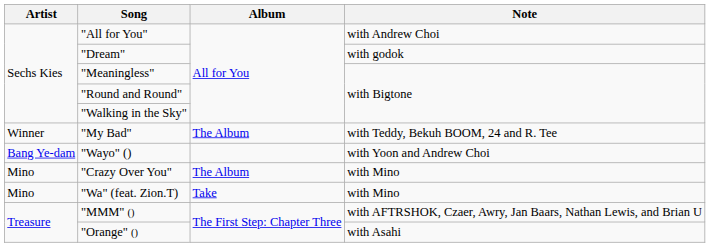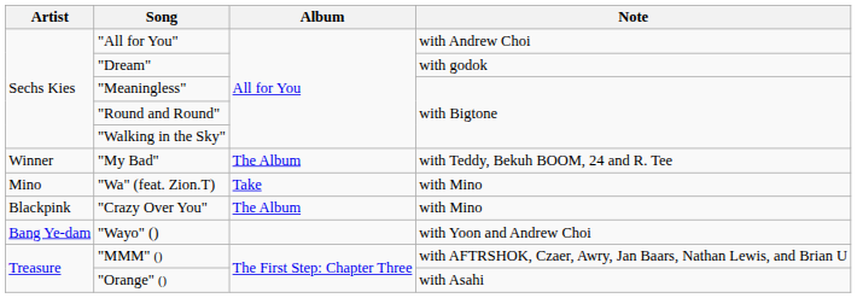 <table class="wikitable sortable">
 <tr>
 <th>Artist</th>
 <th>Song</th>
 <th>Album</th>
 <th>Note</th>
 </tr>
 <tr>
 <td rowspan=5>Sechs Kies</td>
 <td>"All for You"</td>
 <td rowspan=5><a href='#'>All for You</a></td>
 <td>with Andrew Choi</td>
 </tr>
 <tr>
 <td>"Dream"</td>
 <td>with godok</td>
 </tr>
 <tr>
 <td>"Meaningless"</td>
 <td rowspan=3>with Bigtone</td>
 </tr>
 <tr>
 <td>"Round and Round"</td>
 </tr>
 <tr>
 <td>"Walking in the Sky"</td>
 </tr>
 <tr>
 <td>Winner</td>
 <td>"My Bad"</td>
 <td><a href='#'>The Album</a></td>
 <td>with Teddy, Bekuh BOOM, 24 and R. Tee</td>
 </tr>
 <tr>
-<td><a href='#'>Bang Ye-dam</a></td>
-<td>"Wayo" ()</td>
-<td></td>
-<td>with Yoon and Andrew Choi</td>
+<td>Mino</td>
+<td>"Wa" (feat. Zion.T)</td>
+<td><a href='#'>Take</a></td>
+<td>with Mino</td>
 </tr>
 <tr>
-<td>Mino</td>
+<td>Blackpink</td>
 <td>"Crazy Over You"</td>
 <td><a href='#'>The Album</a></td>
 <td>with Mino</td>
 </tr>
 <tr>
-<td>Mino</td>
-<td>"Wa" (feat. Zion.T)</td>
-<td><a href='#'>Take</a></td>
-<td>with Mino</td>
+<td><a href='#'>Bang Ye-dam</a></td>
+<td>"Wayo" ()</td>
+<td></td>
+<td>with Yoon and Andrew Choi</td>
 </tr>
 <tr>
 <td rowspan=2><a href='#'>Treasure</a></td>
 <td>"MMM" <small>()</small></td>
 <td rowspan=2><a href='#'>The First Step: Chapter Three</a></td>
 <td>with AFTRSHOK, Czaer, Awry, Jan Baars, Nathan Lewis, and Brian U</td>
 </tr>
 <tr>
 <td>"Orange" <small>()</small></td>
 <td>with Asahi</td>
 </tr>
 </table>
